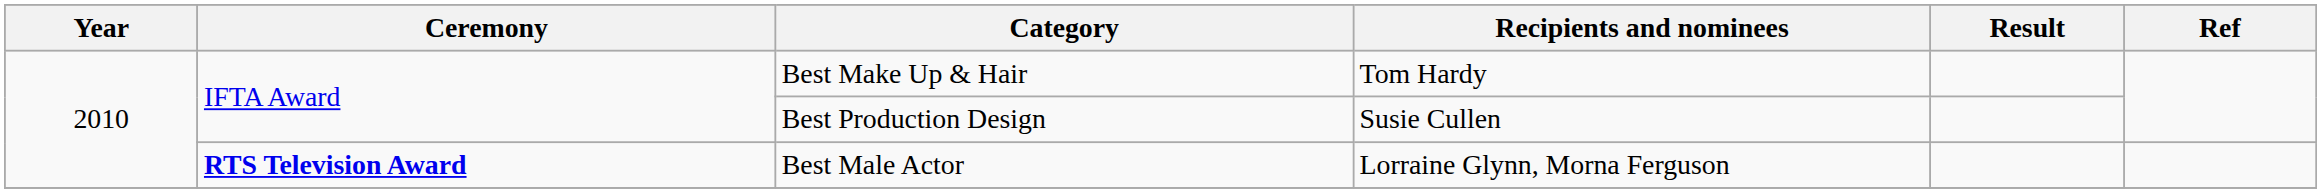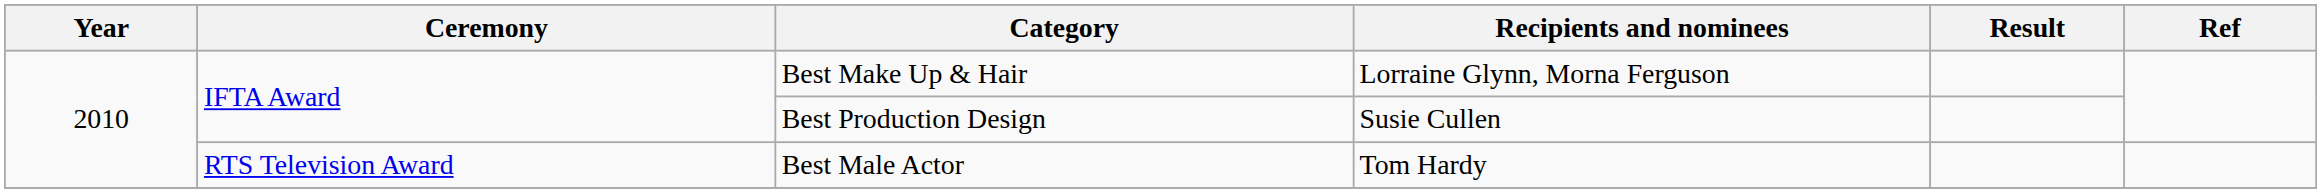 <table class="wikitable" width="100%" cellpadding="5" style="font-size: 95%">
 <tr>
 <th width="5%">Year</th>
 <th width="15%">Ceremony</th>
 <th width="15%">Category</th>
 <th width="15%">Recipients and nominees</th>
 <th width="5%">Result</th>
 <th width="5%">Ref</th>
 </tr>
 <tr>
 <td style="text-align:center;" rowspan="3">2010</td>
 <td rowspan="2"><a href='#'>IFTA Award</a></td>
 <td>Best Make Up & Hair</td>
-<td>Tom Hardy</td>
+<td>Lorraine Glynn, Morna Ferguson</td>
 <td></td>
 <td rowspan="2"></td>
 </tr>
 <tr>
 <td>Best Production Design</td>
 <td>Susie Cullen</td>
 <td></td>
 </tr>
 <tr>
-<td><strong><a href='#'>RTS Television Award</a></strong></td>
+<td><a href='#'>RTS Television Award</a></td>
 <td>Best Male Actor</td>
-<td>Lorraine Glynn, Morna Ferguson</td>
+<td>Tom Hardy</td>
 <td></td>
 <td></td>
 </tr>
 <tr>
 </tr>
 </table>
